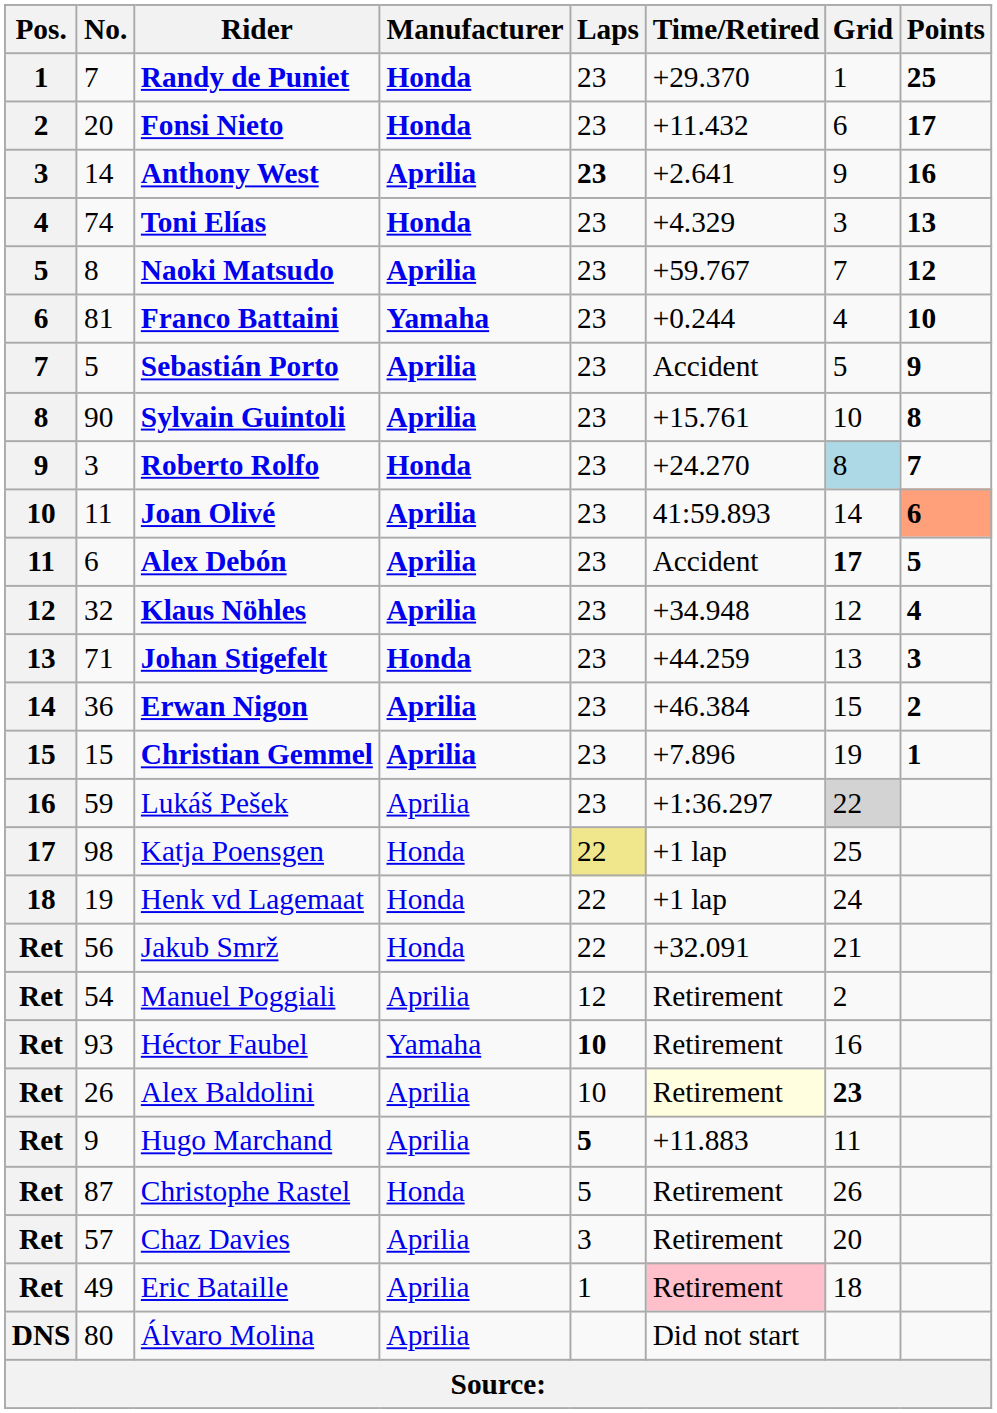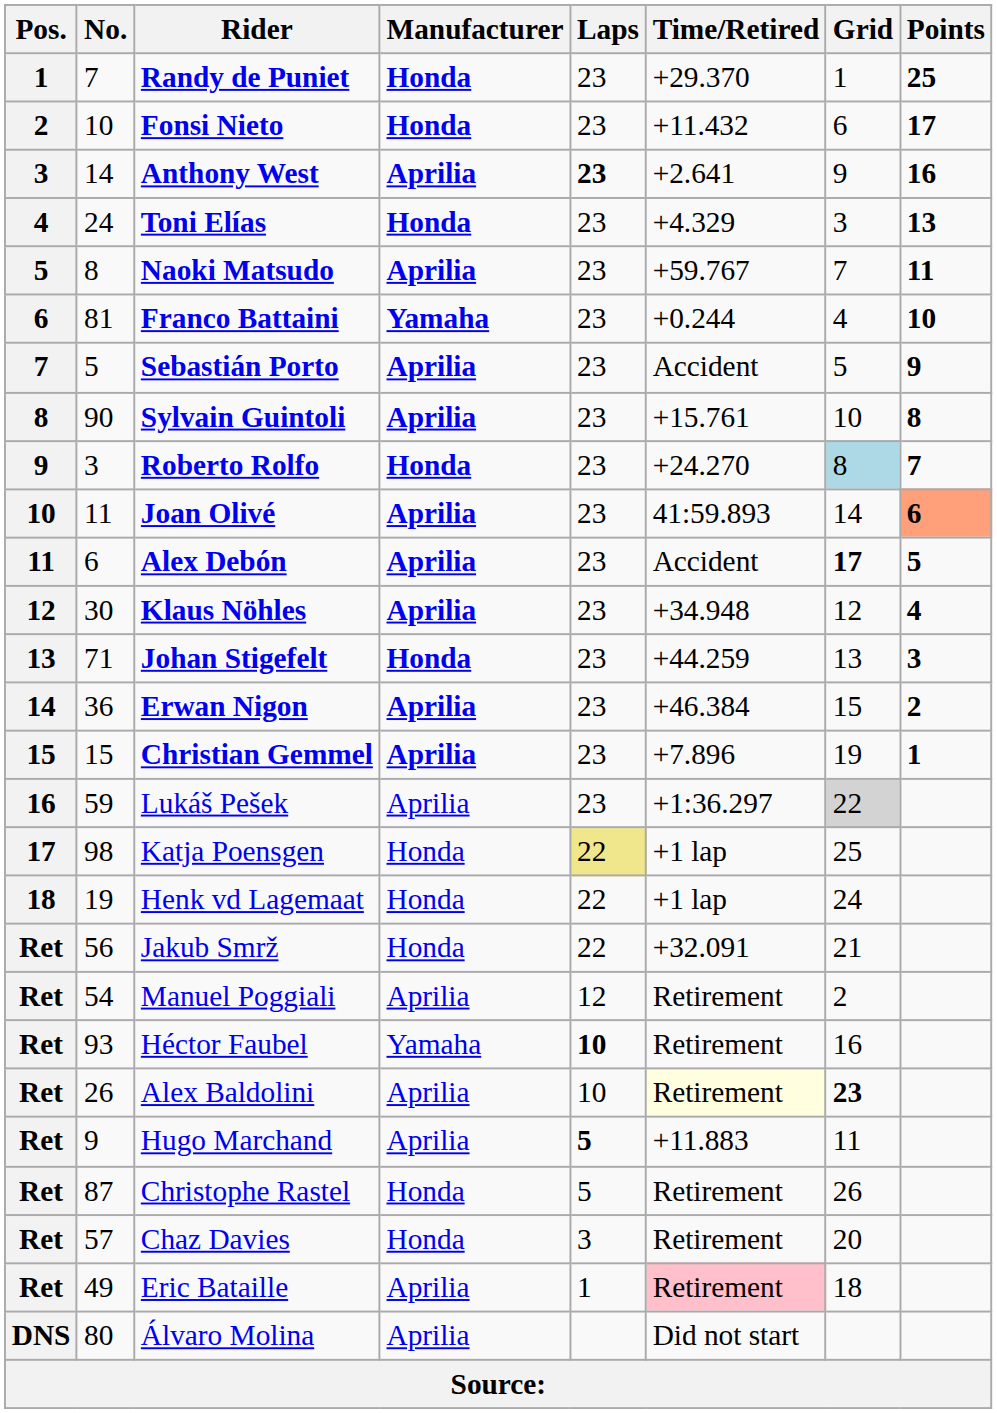 <table class="wikitable" style="font-size: 95%;">
 <tr>
 <th>Pos.</th>
 <th>No.</th>
 <th>Rider</th>
 <th>Manufacturer</th>
 <th>Laps</th>
 <th>Time/Retired</th>
 <th>Grid</th>
 <th>Points</th>
 </tr>
 <tr>
 <th>1</th>
 <td>7</td>
 <td> <strong><a href='#'>Randy de Puniet</a></strong></td>
 <td><strong><a href='#'>Honda</a></strong></td>
 <td>23</td>
 <td>+29.370</td>
 <td>1</td>
 <td><strong>25</strong></td>
 </tr>
 <tr>
 <th>2</th>
-<td>20</td>
+<td>10</td>
 <td> <strong><a href='#'>Fonsi Nieto</a></strong></td>
 <td><strong><a href='#'>Honda</a></strong></td>
 <td>23</td>
 <td>+11.432</td>
 <td>6</td>
 <td><strong>17</strong></td>
 </tr>
 <tr>
 <th>3</th>
 <td>14</td>
 <td> <strong><a href='#'>Anthony West</a></strong></td>
 <td><strong><a href='#'>Aprilia</a></strong></td>
 <td><strong>23</strong></td>
 <td>+2.641</td>
 <td>9</td>
 <td><strong>16</strong></td>
 </tr>
 <tr>
 <th>4</th>
-<td>74</td>
+<td>24</td>
 <td> <strong><a href='#'>Toni Elías</a></strong></td>
 <td><strong><a href='#'>Honda</a></strong></td>
 <td>23</td>
 <td>+4.329</td>
 <td>3</td>
 <td><strong>13</strong></td>
 </tr>
 <tr>
 <th>5</th>
 <td>8</td>
 <td> <strong><a href='#'>Naoki Matsudo</a></strong></td>
 <td><strong><a href='#'>Aprilia</a></strong></td>
 <td>23</td>
 <td>+59.767</td>
 <td>7</td>
-<td><strong>12</strong></td>
+<td><strong>11</strong></td>
 </tr>
 <tr>
 <th>6</th>
 <td>81</td>
 <td> <strong><a href='#'>Franco Battaini</a></strong></td>
 <td><strong><a href='#'>Yamaha</a></strong></td>
 <td>23</td>
 <td>+0.244</td>
 <td>4</td>
 <td><strong>10</strong></td>
 </tr>
 <tr>
 <th>7</th>
 <td>5</td>
 <td> <strong><a href='#'>Sebastián Porto</a></strong></td>
 <td><strong><a href='#'>Aprilia</a></strong></td>
 <td>23</td>
 <td>Accident</td>
 <td>5</td>
 <td><strong>9</strong></td>
 </tr>
 <tr>
 <th>8</th>
 <td>90</td>
 <td> <strong><a href='#'>Sylvain Guintoli</a></strong></td>
 <td><strong><a href='#'>Aprilia</a></strong></td>
 <td>23</td>
 <td>+15.761</td>
 <td>10</td>
 <td><strong>8</strong></td>
 </tr>
 <tr>
 <th>9</th>
 <td>3</td>
 <td> <strong><a href='#'>Roberto Rolfo</a></strong></td>
 <td><strong><a href='#'>Honda</a></strong></td>
 <td>23</td>
 <td>+24.270</td>
 <td style="background: lightblue;">8</td>
 <td><strong>7</strong></td>
 </tr>
 <tr>
 <th>10</th>
 <td>11</td>
 <td> <strong><a href='#'>Joan Olivé</a></strong></td>
 <td><strong><a href='#'>Aprilia</a></strong></td>
 <td>23</td>
 <td>41:59.893</td>
 <td>14</td>
 <td style="background: lightsalmon;"><strong>6</strong></td>
 </tr>
 <tr>
 <th>11</th>
 <td>6</td>
 <td> <strong><a href='#'>Alex Debón</a></strong></td>
 <td><strong><a href='#'>Aprilia</a></strong></td>
 <td>23</td>
 <td>Accident</td>
 <td><strong>17</strong></td>
 <td><strong>5</strong></td>
 </tr>
 <tr>
 <th>12</th>
-<td>32</td>
+<td>30</td>
 <td> <strong><a href='#'>Klaus Nöhles</a></strong></td>
 <td><strong><a href='#'>Aprilia</a></strong></td>
 <td>23</td>
 <td>+34.948</td>
 <td>12</td>
 <td><strong>4</strong></td>
 </tr>
 <tr>
 <th>13</th>
 <td>71</td>
 <td> <strong><a href='#'>Johan Stigefelt</a></strong></td>
 <td><strong><a href='#'>Honda</a></strong></td>
 <td>23</td>
 <td>+44.259</td>
 <td>13</td>
 <td><strong>3</strong></td>
 </tr>
 <tr>
 <th>14</th>
 <td>36</td>
 <td> <strong><a href='#'>Erwan Nigon</a></strong></td>
 <td><strong><a href='#'>Aprilia</a></strong></td>
 <td>23</td>
 <td>+46.384</td>
 <td>15</td>
 <td><strong>2</strong></td>
 </tr>
 <tr>
 <th>15</th>
 <td>15</td>
 <td> <strong><a href='#'>Christian Gemmel</a></strong></td>
 <td><strong><a href='#'>Aprilia</a></strong></td>
 <td>23</td>
 <td>+7.896</td>
 <td>19</td>
 <td><strong>1</strong></td>
 </tr>
 <tr>
 <th>16</th>
 <td>59</td>
 <td> <a href='#'>Lukáš Pešek</a></td>
 <td><a href='#'>Aprilia</a></td>
 <td>23</td>
 <td>+1:36.297</td>
 <td style="background: lightgrey;">22</td>
 <td></td>
 </tr>
 <tr>
 <th>17</th>
 <td>98</td>
 <td> <a href='#'>Katja Poensgen</a></td>
 <td><a href='#'>Honda</a></td>
 <td style="background: khaki;">22</td>
 <td>+1 lap</td>
 <td>25</td>
 <td></td>
 </tr>
 <tr>
 <th>18</th>
 <td>19</td>
 <td> <a href='#'>Henk vd Lagemaat</a></td>
 <td><a href='#'>Honda</a></td>
 <td>22</td>
 <td>+1 lap</td>
 <td>24</td>
 <td></td>
 </tr>
 <tr>
 <th>Ret</th>
 <td>56</td>
 <td> <a href='#'>Jakub Smrž</a></td>
 <td><a href='#'>Honda</a></td>
 <td>22</td>
 <td>+32.091</td>
 <td>21</td>
 <td></td>
 </tr>
 <tr>
 <th>Ret</th>
 <td>54</td>
 <td> <a href='#'>Manuel Poggiali</a></td>
 <td><a href='#'>Aprilia</a></td>
 <td>12</td>
 <td>Retirement</td>
 <td>2</td>
 <td></td>
 </tr>
 <tr>
 <th>Ret</th>
 <td>93</td>
 <td> <a href='#'>Héctor Faubel</a></td>
 <td><a href='#'>Yamaha</a></td>
 <td><strong>10</strong></td>
 <td>Retirement</td>
 <td>16</td>
 <td></td>
 </tr>
 <tr>
 <th>Ret</th>
 <td>26</td>
 <td> <a href='#'>Alex Baldolini</a></td>
 <td><a href='#'>Aprilia</a></td>
 <td>10</td>
 <td style="background: lightyellow;">Retirement</td>
 <td><strong>23</strong></td>
 <td></td>
 </tr>
 <tr>
 <th>Ret</th>
 <td>9</td>
 <td> <a href='#'>Hugo Marchand</a></td>
 <td><a href='#'>Aprilia</a></td>
 <td><strong>5</strong></td>
 <td>+11.883</td>
 <td>11</td>
 <td></td>
 </tr>
 <tr>
 <th>Ret</th>
 <td>87</td>
 <td> <a href='#'>Christophe Rastel</a></td>
 <td><a href='#'>Honda</a></td>
 <td>5</td>
 <td>Retirement</td>
 <td>26</td>
 <td></td>
 </tr>
 <tr>
 <th>Ret</th>
 <td>57</td>
 <td> <a href='#'>Chaz Davies</a></td>
-<td><a href='#'>Aprilia</a></td>
+<td><a href='#'>Honda</a></td>
 <td>3</td>
 <td>Retirement</td>
 <td>20</td>
 <td></td>
 </tr>
 <tr>
 <th>Ret</th>
 <td>49</td>
 <td> <a href='#'>Eric Bataille</a></td>
 <td><a href='#'>Aprilia</a></td>
 <td>1</td>
 <td style="background: pink;">Retirement</td>
 <td>18</td>
 <td></td>
 </tr>
 <tr>
 <th>DNS</th>
 <td>80</td>
 <td> <a href='#'>Álvaro Molina</a></td>
 <td><a href='#'>Aprilia</a></td>
 <td></td>
 <td>Did not start</td>
 <td></td>
 <td></td>
 </tr>
 <tr>
 <th colspan=8>Source: </th>
 </tr>
 </table>
